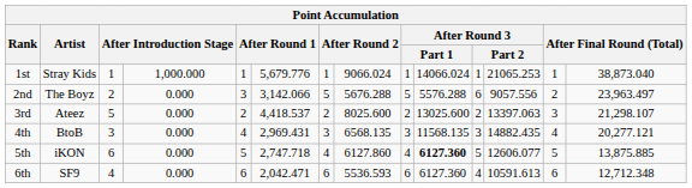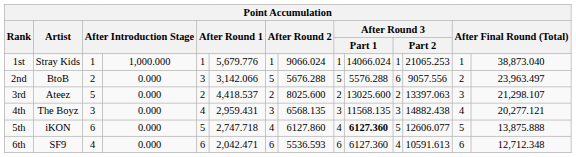 <table class="wikitable sortable" style="text-align:center">
 <tr>
 <th colspan="14">Point Accumulation</th>
 </tr>
 <tr>
 <th rowspan="2">Rank</th>
 <th rowspan="2">Artist</th>
 <th colspan="2" rowspan="2">After Introduction Stage</th>
 <th colspan="2" rowspan="2">After Round 1</th>
 <th colspan="2" rowspan="2">After Round 2</th>
 <th colspan="4">After Round 3</th>
 <th colspan="2" rowspan="2">After Final Round (Total)</th>
 </tr>
 <tr>
 <th colspan="2">Part 1</th>
 <th colspan="2">Part 2</th>
 </tr>
 <tr>
 <td>1st</td>
 <td>Stray Kids</td>
 <td>1</td>
 <td>1,000.000</td>
 <td>1</td>
 <td>5,679.776</td>
 <td>1</td>
 <td>9066.024</td>
 <td>1</td>
 <td>14066.024</td>
 <td>1</td>
 <td>21065.253</td>
 <td>1</td>
 <td>38,873.040</td>
 </tr>
 <tr>
 <td>2nd</td>
-<td>The Boyz</td>
+<td>BtoB</td>
 <td>2</td>
 <td>0.000</td>
 <td>3</td>
 <td>3,142.066</td>
 <td>5</td>
 <td>5676.288</td>
 <td>5</td>
 <td>5576.288</td>
 <td>6</td>
 <td>9057.556</td>
 <td>2</td>
 <td>23,963.497</td>
 </tr>
 <tr>
 <td>3rd</td>
 <td>Ateez</td>
 <td>5</td>
 <td>0.000</td>
 <td>2</td>
 <td>4,418.537</td>
 <td>2</td>
 <td>8025.600</td>
 <td>2</td>
 <td>13025.600</td>
 <td>2</td>
 <td>13397.063</td>
 <td>3</td>
 <td>21,298.107</td>
 </tr>
 <tr>
 <td>4th</td>
-<td>BtoB</td>
+<td>The Boyz</td>
 <td>3</td>
 <td>0.000</td>
 <td>4</td>
-<td>2,969.431</td>
+<td>2,959.431</td>
 <td>3</td>
 <td>6568.135</td>
 <td>3</td>
 <td>11568.135</td>
 <td>3</td>
-<td>14882.435</td>
+<td>14882.438</td>
 <td>4</td>
 <td>20,277.121</td>
 </tr>
 <tr>
 <td>5th</td>
 <td>iKON</td>
 <td>6</td>
 <td>0.000</td>
 <td>5</td>
 <td>2,747.718</td>
 <td>4</td>
 <td>6127.860</td>
 <td>4</td>
 <td><strong>6127.360</strong></td>
 <td>5</td>
 <td>12606.077</td>
 <td>5</td>
-<td>13,875.885</td>
+<td>13,875.888</td>
 </tr>
 <tr>
 <td>6th</td>
 <td>SF9</td>
 <td>4</td>
 <td>0.000</td>
 <td>6</td>
 <td>2,042.471</td>
 <td>6</td>
 <td>5536.593</td>
 <td>6</td>
 <td>6127.360</td>
 <td>4</td>
 <td>10591.613</td>
 <td>6</td>
 <td>12,712.348</td>
 </tr>
 </table>
